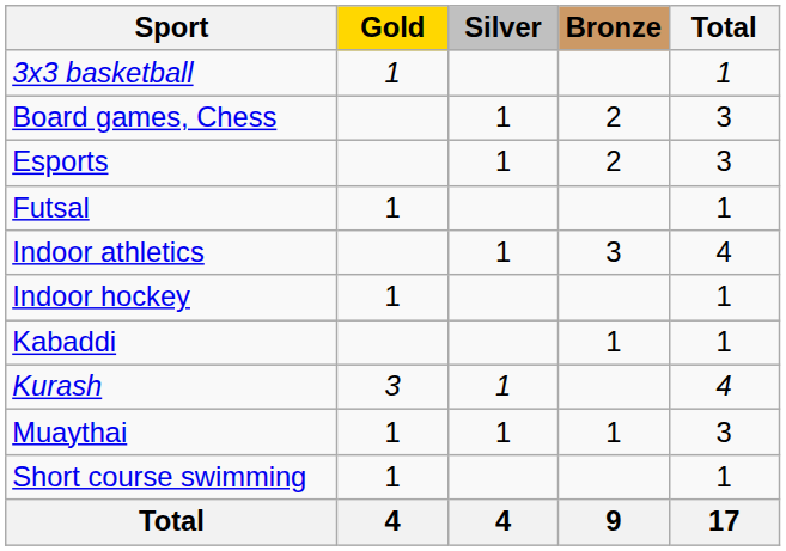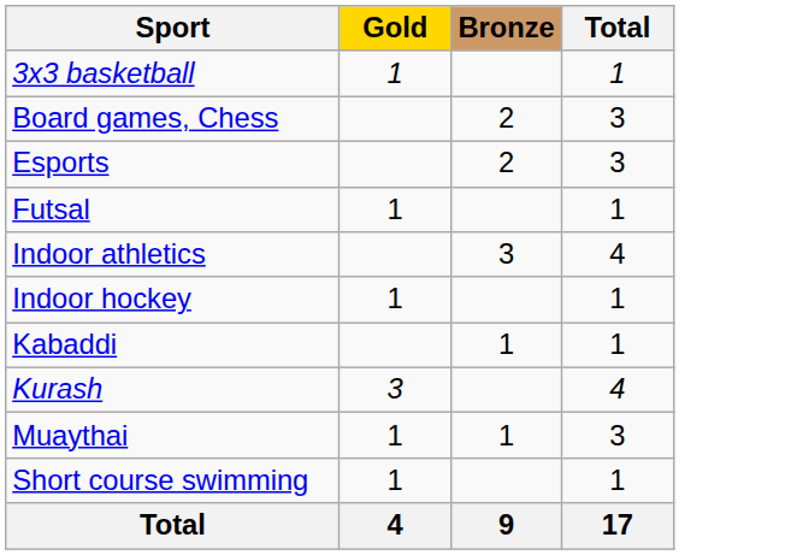 <table class="wikitable sortable" style="text-align:center;">
 <tr>
 <th width=180>Sport</th>
 <th scope="col" style="background:gold; width:55px;">Gold</th>
-<th scope="col" style="background:silver; width:55px;">Silver</th>
 <th scope="col" style="background:#cc9966; width:55px;">Bronze</th>
 <th width=55>Total</th>
 </tr>
 <tr class="sortbottom">
 <td align=left><em><a href='#'>3x3 basketball</a></em></td>
 <td><em>1</em></td>
 <td></td>
-<td></td>
 <td><em>1</em></td>
 </tr>
 <tr>
 <td align=left><a href='#'>Board games, Chess</a></td>
 <td></td>
-<td>1</td>
 <td>2</td>
 <td>3</td>
 </tr>
 <tr>
 <td align=left><a href='#'>Esports</a></td>
 <td></td>
-<td>1</td>
 <td>2</td>
 <td>3</td>
 </tr>
 <tr>
 <td align=left><a href='#'>Futsal</a></td>
 <td>1</td>
 <td></td>
-<td></td>
 <td>1</td>
 </tr>
 <tr>
 <td align=left><a href='#'>Indoor athletics</a></td>
 <td></td>
-<td>1</td>
 <td>3</td>
 <td>4</td>
 </tr>
 <tr>
 <td align=left><a href='#'>Indoor hockey</a></td>
 <td>1</td>
 <td></td>
-<td></td>
 <td>1</td>
 </tr>
 <tr>
 <td align=left><a href='#'>Kabaddi</a></td>
-<td></td>
 <td></td>
 <td>1</td>
 <td>1</td>
 </tr>
 <tr class="sortbottom">
 <td align=left><em><a href='#'>Kurash</a></em></td>
 <td><em>3</em></td>
-<td><em>1</em></td>
 <td></td>
 <td><em>4</em></td>
 </tr>
 <tr>
 <td align=left><a href='#'>Muaythai</a></td>
-<td>1</td>
 <td>1</td>
 <td>1</td>
 <td>3</td>
 </tr>
 <tr>
 <td align=left><a href='#'>Short course swimming</a></td>
 <td>1</td>
 <td></td>
-<td></td>
 <td>1</td>
 </tr>
 <tr class="sortbottom">
 <th>Total</th>
 <th>4</th>
-<th>4</th>
 <th>9</th>
 <th>17</th>
 </tr>
 </table>
